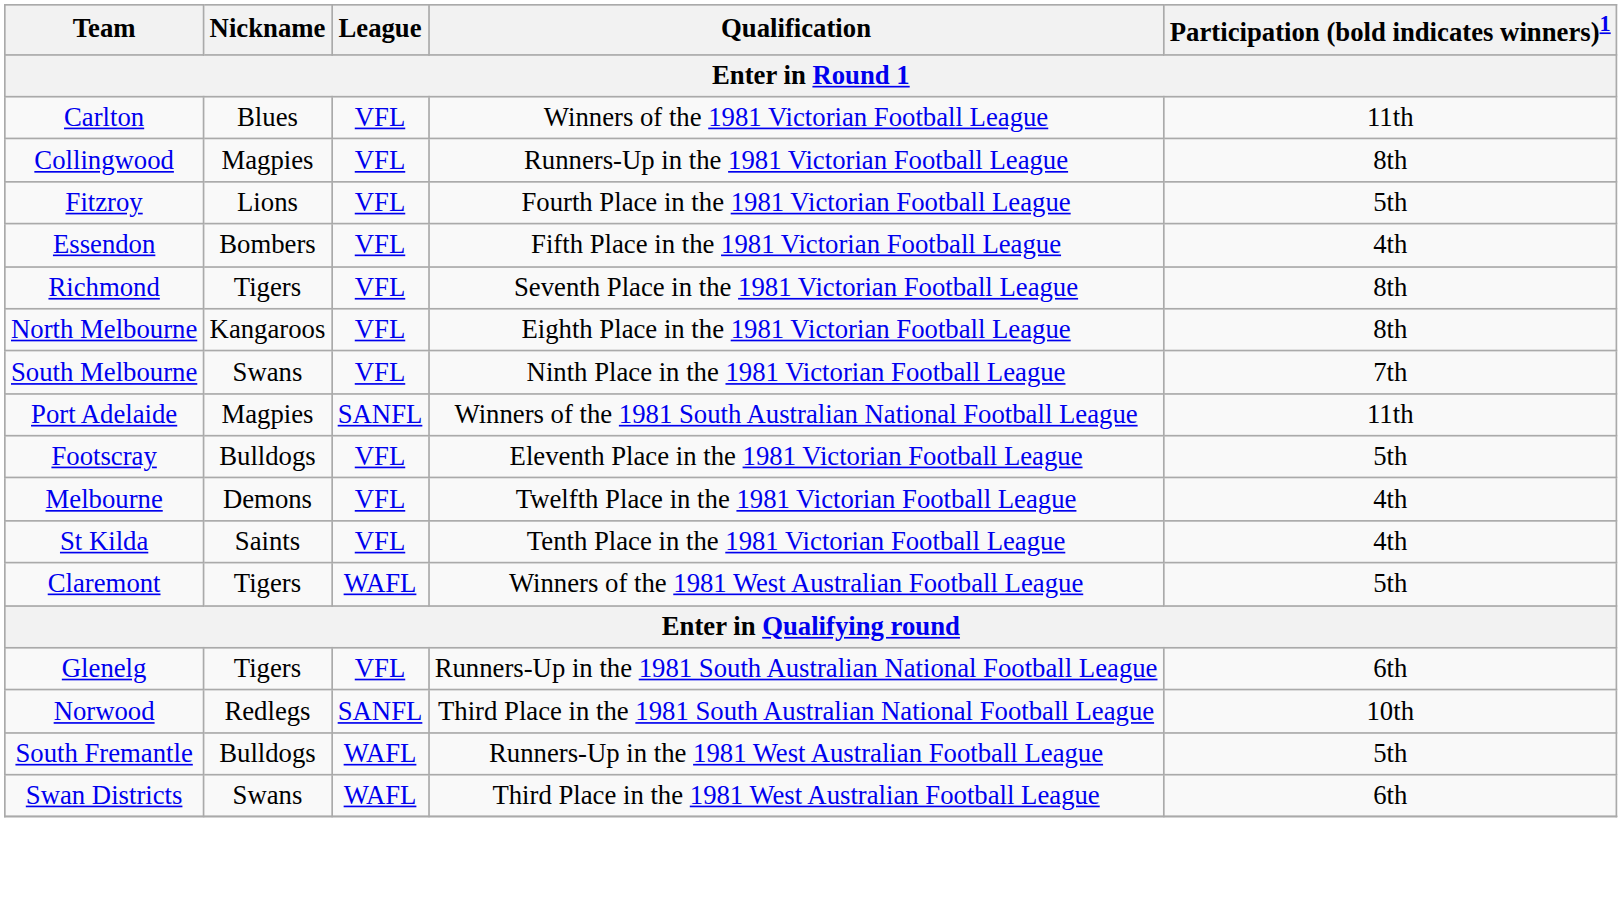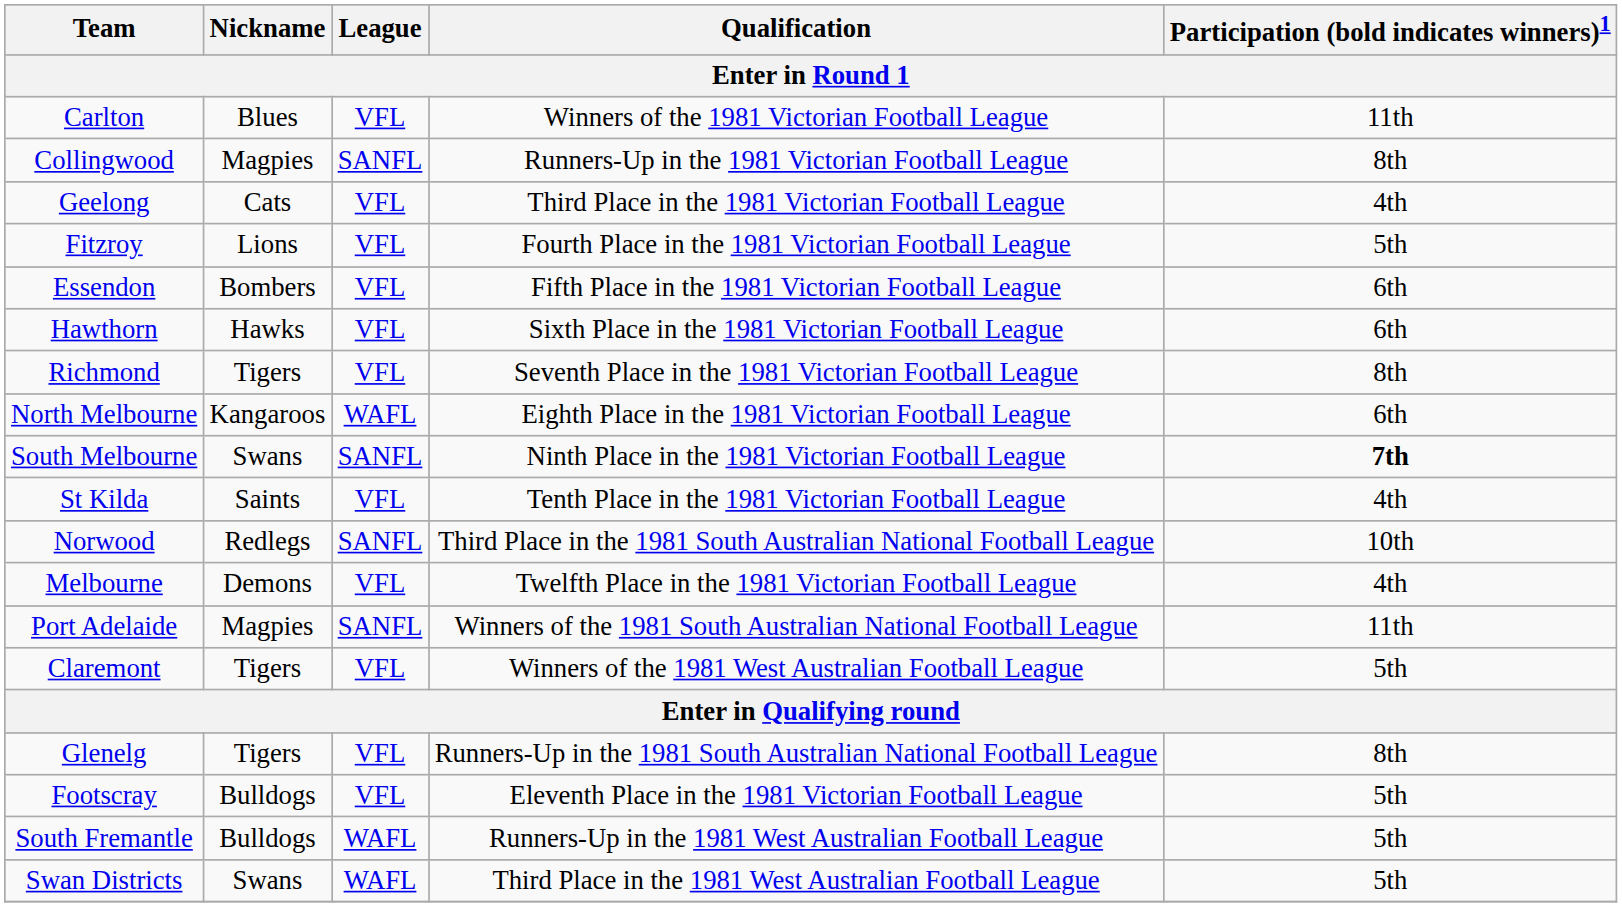 <table class="wikitable" style="text-align:center">
 <tr>
 <th>Team</th>
 <th>Nickname</th>
 <th>League</th>
 <th>Qualification</th>
 <th>Participation (bold indicates winners)<sup><strong><a href='#'>1</a></strong></sup></th>
 </tr>
 <tr>
 <th colspan=5>Enter in <a href='#'>Round 1</a></th>
 </tr>
 <tr>
 <td><a href='#'>Carlton</a></td>
 <td>Blues</td>
 <td><a href='#'>VFL</a></td>
 <td>Winners of the <a href='#'>1981 Victorian Football League</a></td>
 <td>11th </td>
 </tr>
 <tr>
 <td><a href='#'>Collingwood</a></td>
 <td>Magpies</td>
-<td><a href='#'>VFL</a></td>
+<td><a href='#'>SANFL</a></td>
 <td>Runners-Up in the <a href='#'>1981 Victorian Football League</a></td>
 <td>8th </td>
+</tr>
+<tr>
+<td><a href='#'>Geelong</a></td>
+<td>Cats</td>
+<td><a href='#'>VFL</a></td>
+<td>Third Place in the <a href='#'>1981 Victorian Football League</a></td>
+<td>4th </td>
 </tr>
 <tr>
 <td><a href='#'>Fitzroy</a></td>
 <td>Lions</td>
 <td><a href='#'>VFL</a></td>
 <td>Fourth Place in the <a href='#'>1981 Victorian Football League</a></td>
 <td>5th </td>
 </tr>
 <tr>
 <td><a href='#'>Essendon</a></td>
 <td>Bombers</td>
 <td><a href='#'>VFL</a></td>
 <td>Fifth Place in the <a href='#'>1981 Victorian Football League</a></td>
-<td>4th </td>
+<td>6th </td>
+</tr>
+<tr>
+<td><a href='#'>Hawthorn</a></td>
+<td>Hawks</td>
+<td><a href='#'>VFL</a></td>
+<td>Sixth Place in the <a href='#'>1981 Victorian Football League</a></td>
+<td>6th </td>
 </tr>
 <tr>
 <td><a href='#'>Richmond</a></td>
 <td>Tigers</td>
 <td><a href='#'>VFL</a></td>
 <td>Seventh Place in the <a href='#'>1981 Victorian Football League</a></td>
 <td>8th </td>
 </tr>
 <tr>
 <td><a href='#'>North Melbourne</a></td>
 <td>Kangaroos</td>
-<td><a href='#'>VFL</a></td>
+<td><a href='#'>WAFL</a></td>
 <td>Eighth Place in the <a href='#'>1981 Victorian Football League</a></td>
-<td>8th </td>
+<td>6th </td>
 </tr>
 <tr>
 <td><a href='#'>South Melbourne</a></td>
 <td>Swans</td>
+<td><a href='#'>SANFL</a></td>
+<td>Ninth Place in the <a href='#'>1981 Victorian Football League</a></td>
+<td><strong>7th </strong></td>
+</tr>
+<tr>
+<td><a href='#'>St Kilda</a></td>
+<td>Saints</td>
 <td><a href='#'>VFL</a></td>
-<td>Ninth Place in the <a href='#'>1981 Victorian Football League</a></td>
-<td>7th </td>
+<td>Tenth Place in the <a href='#'>1981 Victorian Football League</a></td>
+<td>4th </td>
+</tr>
+<tr>
+<td><a href='#'>Norwood</a></td>
+<td>Redlegs</td>
+<td><a href='#'>SANFL</a></td>
+<td>Third Place in the <a href='#'>1981 South Australian National Football League</a></td>
+<td>10th </td>
+</tr>
+<tr>
+<td><a href='#'>Melbourne</a></td>
+<td>Demons</td>
+<td><a href='#'>VFL</a></td>
+<td>Twelfth Place in the <a href='#'>1981 Victorian Football League</a></td>
+<td>4th </td>
 </tr>
 <tr>
 <td><a href='#'>Port Adelaide</a></td>
 <td>Magpies</td>
 <td><a href='#'>SANFL</a></td>
 <td>Winners of the <a href='#'>1981 South Australian National Football League</a></td>
 <td>11th </td>
 </tr>
 <tr>
-<td><a href='#'>Footscray</a></td>
-<td>Bulldogs</td>
-<td><a href='#'>VFL</a></td>
-<td>Eleventh Place in the <a href='#'>1981 Victorian Football League</a></td>
-<td>5th </td>
-</tr>
-<tr>
-<td><a href='#'>Melbourne</a></td>
-<td>Demons</td>
-<td><a href='#'>VFL</a></td>
-<td>Twelfth Place in the <a href='#'>1981 Victorian Football League</a></td>
-<td>4th </td>
-</tr>
-<tr>
-<td><a href='#'>St Kilda</a></td>
-<td>Saints</td>
-<td><a href='#'>VFL</a></td>
-<td>Tenth Place in the <a href='#'>1981 Victorian Football League</a></td>
-<td>4th </td>
-</tr>
-<tr>
 <td><a href='#'>Claremont</a></td>
 <td>Tigers</td>
-<td><a href='#'>WAFL</a></td>
+<td><a href='#'>VFL</a></td>
 <td>Winners of the <a href='#'>1981 West Australian Football League</a></td>
 <td>5th </td>
 </tr>
 <tr>
 <th colspan=5>Enter in <a href='#'>Qualifying round</a></th>
 </tr>
 <tr>
 <td><a href='#'>Glenelg</a></td>
 <td>Tigers</td>
 <td><a href='#'>VFL</a></td>
 <td>Runners-Up in the <a href='#'>1981 South Australian National Football League</a></td>
-<td>6th </td>
+<td>8th </td>
 </tr>
 <tr>
-<td><a href='#'>Norwood</a></td>
-<td>Redlegs</td>
-<td><a href='#'>SANFL</a></td>
-<td>Third Place in the <a href='#'>1981 South Australian National Football League</a></td>
-<td>10th </td>
+<td><a href='#'>Footscray</a></td>
+<td>Bulldogs</td>
+<td><a href='#'>VFL</a></td>
+<td>Eleventh Place in the <a href='#'>1981 Victorian Football League</a></td>
+<td>5th </td>
 </tr>
 <tr>
 <td><a href='#'>South Fremantle</a></td>
 <td>Bulldogs</td>
 <td><a href='#'>WAFL</a></td>
 <td>Runners-Up in the <a href='#'>1981 West Australian Football League</a></td>
 <td>5th </td>
 </tr>
 <tr>
 <td><a href='#'>Swan Districts</a></td>
 <td>Swans</td>
 <td><a href='#'>WAFL</a></td>
 <td>Third Place in the <a href='#'>1981 West Australian Football League</a></td>
-<td>6th </td>
+<td>5th </td>
 </tr>
 <tr>
 </tr>
 </table>
